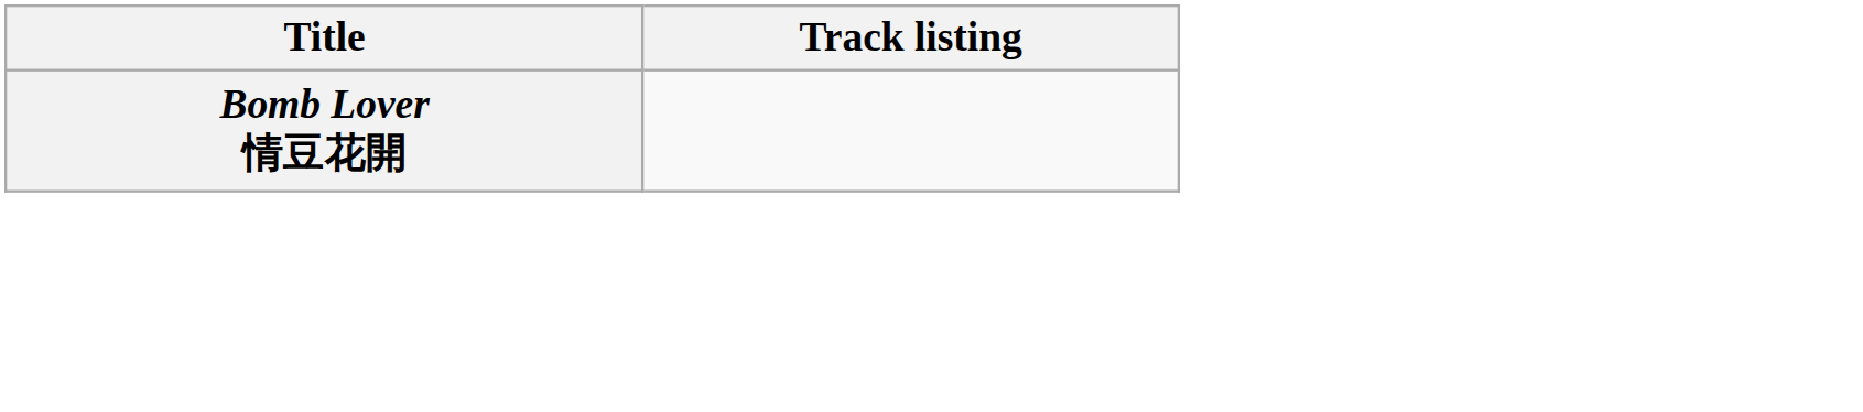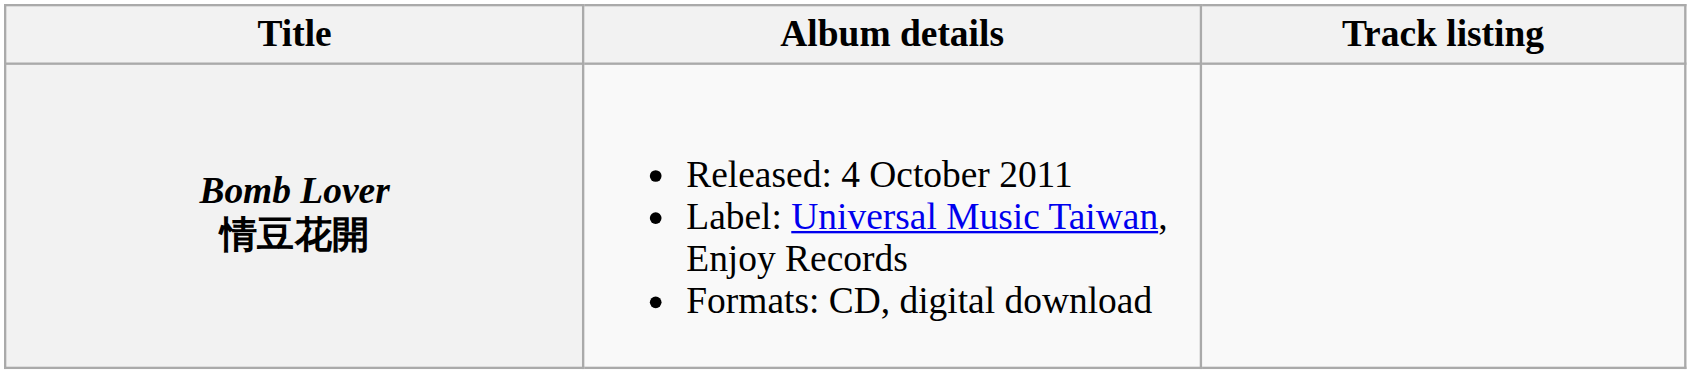 <table class="wikitable plainrowheaders" style="text-align:center;">
 <tr>
 <th style="width:15em;">Title</th>
+<th style="width:16em;">Album details</th>
 <th style="width:200px;">Track listing</th>
 </tr>
 <tr>
 <th scope="row"><em>Bomb Lover</em> <br>情豆花開</th>
+<td align="left"><br><ul><li>Released: 4 October 2011</li><li>Label: <a href='#'>Universal Music Taiwan</a>, Enjoy Records</li><li>Formats: CD, digital download</li></ul></td>
 <td align="center"></td>
 </tr>
 </table>
